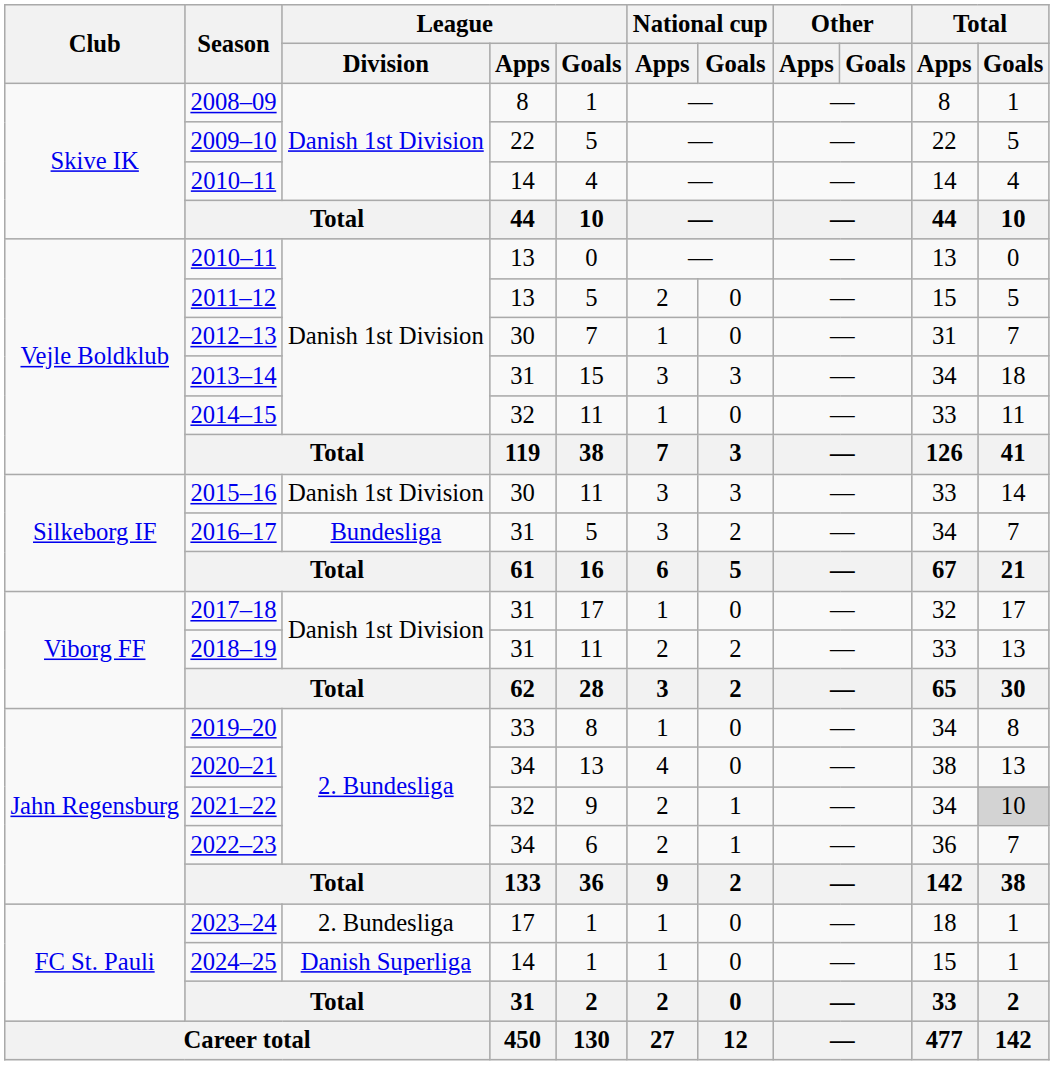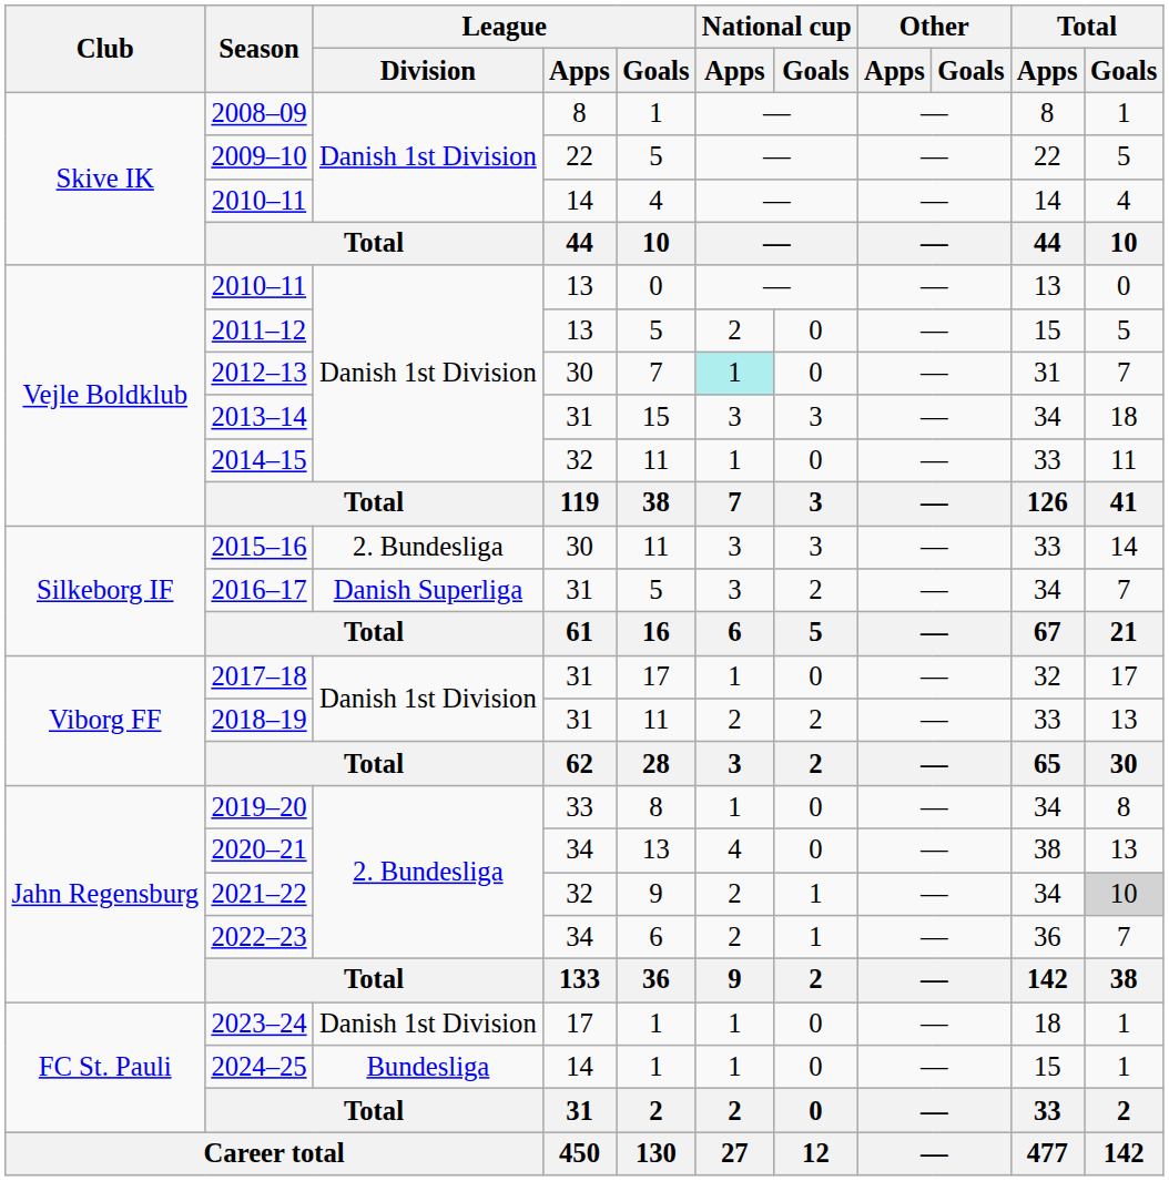 <table class="wikitable" style="text-align: center">
 <tr>
 <th rowspan="2">Club</th>
 <th rowspan="2">Season</th>
 <th colspan="3">League</th>
 <th colspan="2">National cup</th>
 <th colspan="2">Other</th>
 <th colspan="2">Total</th>
 </tr>
 <tr>
 <th>Division</th>
 <th>Apps</th>
 <th>Goals</th>
 <th>Apps</th>
 <th>Goals</th>
 <th>Apps</th>
 <th>Goals</th>
 <th>Apps</th>
 <th>Goals</th>
 </tr>
 <tr>
 <td rowspan="4"><a href='#'>Skive IK</a></td>
 <td><a href='#'>2008–09</a></td>
 <td rowspan="3"><a href='#'>Danish 1st Division</a></td>
 <td>8</td>
 <td>1</td>
 <td colspan="2">—</td>
 <td colspan="2">—</td>
 <td>8</td>
 <td>1</td>
 </tr>
 <tr>
 <td><a href='#'>2009–10</a></td>
 <td>22</td>
 <td>5</td>
 <td colspan="2">—</td>
 <td colspan="2">—</td>
 <td>22</td>
 <td>5</td>
 </tr>
 <tr>
 <td><a href='#'>2010–11</a></td>
 <td>14</td>
 <td>4</td>
 <td colspan="2">—</td>
 <td colspan="2">—</td>
 <td>14</td>
 <td>4</td>
 </tr>
 <tr>
 <th colspan="2">Total</th>
 <th>44</th>
 <th>10</th>
 <th colspan="2">—</th>
 <th colspan="2">—</th>
 <th>44</th>
 <th>10</th>
 </tr>
 <tr>
 <td rowspan="6"><a href='#'>Vejle Boldklub</a></td>
 <td><a href='#'>2010–11</a></td>
 <td rowspan="5">Danish 1st Division</td>
 <td>13</td>
 <td>0</td>
 <td colspan="2">—</td>
 <td colspan="2">—</td>
 <td>13</td>
 <td>0</td>
 </tr>
 <tr>
 <td><a href='#'>2011–12</a></td>
 <td>13</td>
 <td>5</td>
 <td>2</td>
 <td>0</td>
 <td colspan="2">—</td>
 <td>15</td>
 <td>5</td>
 </tr>
 <tr>
 <td><a href='#'>2012–13</a></td>
 <td>30</td>
 <td>7</td>
-<td>1</td>
+<td style="background: paleturquoise;">1</td>
 <td>0</td>
 <td colspan="2">—</td>
 <td>31</td>
 <td>7</td>
 </tr>
 <tr>
 <td><a href='#'>2013–14</a></td>
 <td>31</td>
 <td>15</td>
 <td>3</td>
 <td>3</td>
 <td colspan="2">—</td>
 <td>34</td>
 <td>18</td>
 </tr>
 <tr>
 <td><a href='#'>2014–15</a></td>
 <td>32</td>
 <td>11</td>
 <td>1</td>
 <td>0</td>
 <td colspan="2">—</td>
 <td>33</td>
 <td>11</td>
 </tr>
 <tr>
 <th colspan="2">Total</th>
 <th>119</th>
 <th>38</th>
 <th>7</th>
 <th>3</th>
 <th colspan="2">—</th>
 <th>126</th>
 <th>41</th>
 </tr>
 <tr>
 <td rowspan="3"><a href='#'>Silkeborg IF</a></td>
 <td><a href='#'>2015–16</a></td>
-<td>Danish 1st Division</td>
+<td>2. Bundesliga</td>
 <td>30</td>
 <td>11</td>
 <td>3</td>
 <td>3</td>
 <td colspan="2">—</td>
 <td>33</td>
 <td>14</td>
 </tr>
 <tr>
 <td><a href='#'>2016–17</a></td>
-<td rowspan="1"><a href='#'>Bundesliga</a></td>
+<td><a href='#'>Danish Superliga</a></td>
 <td>31</td>
 <td>5</td>
 <td>3</td>
 <td>2</td>
 <td colspan="2">—</td>
 <td>34</td>
 <td>7</td>
 </tr>
 <tr>
 <th colspan="2">Total</th>
 <th>61</th>
 <th>16</th>
 <th>6</th>
 <th>5</th>
 <th colspan="2">—</th>
 <th>67</th>
 <th>21</th>
 </tr>
 <tr>
 <td rowspan="3"><a href='#'>Viborg FF</a></td>
 <td><a href='#'>2017–18</a></td>
 <td rowspan="2">Danish 1st Division</td>
 <td>31</td>
 <td>17</td>
 <td>1</td>
 <td>0</td>
 <td colspan="2">—</td>
 <td>32</td>
 <td>17</td>
 </tr>
 <tr>
 <td><a href='#'>2018–19</a></td>
 <td>31</td>
 <td>11</td>
 <td>2</td>
 <td>2</td>
 <td colspan="2">—</td>
 <td>33</td>
 <td>13</td>
 </tr>
 <tr>
 <th colspan="2">Total</th>
 <th>62</th>
 <th>28</th>
 <th>3</th>
 <th>2</th>
 <th colspan="2">—</th>
 <th>65</th>
 <th>30</th>
 </tr>
 <tr>
 <td rowspan="5"><a href='#'>Jahn Regensburg</a></td>
 <td><a href='#'>2019–20</a></td>
 <td rowspan="4"><a href='#'>2. Bundesliga</a></td>
 <td>33</td>
 <td>8</td>
 <td>1</td>
 <td>0</td>
 <td colspan="2">—</td>
 <td>34</td>
 <td>8</td>
 </tr>
 <tr>
 <td><a href='#'>2020–21</a></td>
 <td>34</td>
 <td>13</td>
 <td>4</td>
 <td>0</td>
 <td colspan="2">—</td>
 <td>38</td>
 <td>13</td>
 </tr>
 <tr>
 <td><a href='#'>2021–22</a></td>
 <td>32</td>
 <td>9</td>
 <td>2</td>
 <td>1</td>
 <td colspan="2">—</td>
 <td>34</td>
 <td style="background: lightgrey;">10</td>
 </tr>
 <tr>
 <td><a href='#'>2022–23</a></td>
 <td>34</td>
 <td>6</td>
 <td>2</td>
 <td>1</td>
 <td colspan="2">—</td>
 <td>36</td>
 <td>7</td>
 </tr>
 <tr>
 <th colspan="2">Total</th>
 <th>133</th>
 <th>36</th>
 <th>9</th>
 <th>2</th>
 <th colspan="2">—</th>
 <th>142</th>
 <th>38</th>
 </tr>
 <tr>
 <td rowspan="3"><a href='#'>FC St. Pauli</a></td>
 <td><a href='#'>2023–24</a></td>
-<td>2. Bundesliga</td>
+<td>Danish 1st Division</td>
 <td>17</td>
 <td>1</td>
 <td>1</td>
 <td>0</td>
 <td colspan="2">—</td>
 <td>18</td>
 <td>1</td>
 </tr>
 <tr>
 <td><a href='#'>2024–25</a></td>
-<td><a href='#'>Danish Superliga</a></td>
+<td rowspan="1"><a href='#'>Bundesliga</a></td>
 <td>14</td>
 <td>1</td>
 <td>1</td>
 <td>0</td>
 <td colspan="2">—</td>
 <td>15</td>
 <td>1</td>
 </tr>
 <tr>
 <th colspan="2">Total</th>
 <th>31</th>
 <th>2</th>
 <th>2</th>
 <th>0</th>
 <th colspan="2">—</th>
 <th>33</th>
 <th>2</th>
 </tr>
 <tr>
 <th colspan="3">Career total</th>
 <th>450</th>
 <th>130</th>
 <th>27</th>
 <th>12</th>
 <th colspan="2">—</th>
 <th>477</th>
 <th>142</th>
 </tr>
 </table>
